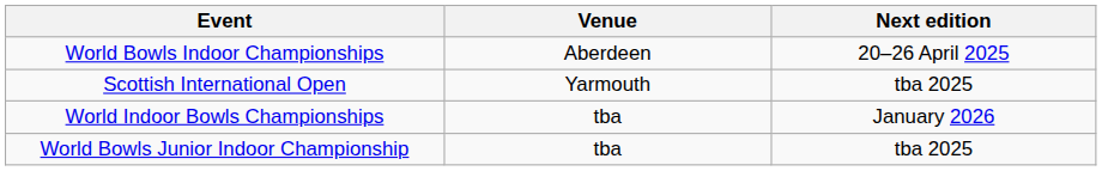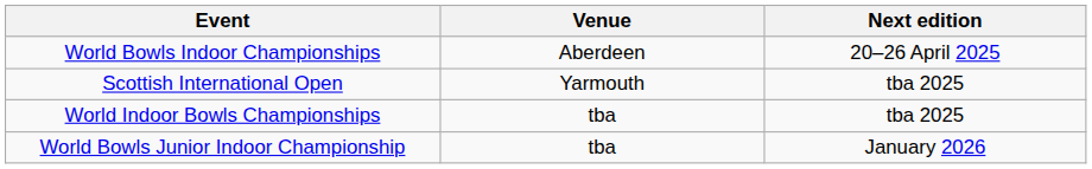 <table class="wikitable" style="font-size: 100%">
 <tr>
 <th width=400>Event</th>
 <th width=300>Venue</th>
 <th width=300>Next edition</th>
 </tr>
 <tr align=center>
 <td><a href='#'>World Bowls Indoor Championships</a></td>
 <td> Aberdeen</td>
 <td>20–26 April <a href='#'>2025</a></td>
 </tr>
 <tr align=center>
 <td><a href='#'>Scottish International Open</a></td>
 <td> Yarmouth</td>
 <td>tba 2025</td>
 </tr>
 <tr align=center>
 <td><a href='#'>World Indoor Bowls Championships</a></td>
 <td> tba</td>
-<td>January <a href='#'>2026</a></td>
+<td>tba 2025</td>
 </tr>
 <tr align=center>
 <td><a href='#'>World Bowls Junior Indoor Championship</a></td>
 <td>tba</td>
-<td>tba 2025</td>
+<td>January <a href='#'>2026</a></td>
 </tr>
 </table>
